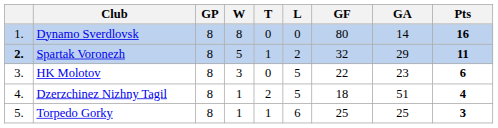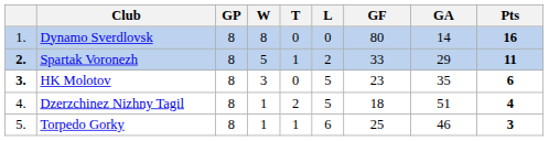 <table class="wikitable">
 <tr>
 <th width="30"></th>
 <th width="200">Club</th>
 <th width="30">GP</th>
 <th width="30">W</th>
 <th width="30">T</th>
 <th width="30">L</th>
 <th width="70">GF</th>
 <th width="70">GA</th>
 <th width="70">Pts</th>
 </tr>
 <tr bgcolor="#BCD2EE" align="center">
 <td>1.</td>
 <td align="left"><a href='#'>Dynamo Sverdlovsk</a></td>
 <td>8</td>
 <td>8</td>
 <td>0</td>
 <td>0</td>
 <td>80</td>
 <td>14</td>
 <td><strong>16</strong></td>
 </tr>
 <tr bgcolor="#BCD2EE" align="center">
 <td><strong>2.</strong></td>
 <td align="left"><a href='#'>Spartak Voronezh</a></td>
 <td>8</td>
 <td>5</td>
 <td>1</td>
 <td>2</td>
-<td>32</td>
+<td>33</td>
 <td>29</td>
 <td><strong>11</strong></td>
 </tr>
 <tr bgcolor="#FFFFFF" align="center">
-<td>3.</td>
+<td><strong>3.</strong></td>
 <td align="left"><a href='#'>HK Molotov</a></td>
 <td>8</td>
 <td>3</td>
 <td>0</td>
 <td>5</td>
-<td>22</td>
 <td>23</td>
+<td>35</td>
 <td><strong>6</strong></td>
 </tr>
 <tr bgcolor="#FFFFFF" align="center">
 <td>4.</td>
 <td align="left"><a href='#'>Dzerzchinez Nizhny Tagil</a></td>
 <td>8</td>
 <td>1</td>
 <td>2</td>
 <td>5</td>
 <td>18</td>
 <td>51</td>
 <td><strong>4</strong></td>
 </tr>
 <tr bgcolor="#FFFFFF" align="center">
 <td>5.</td>
 <td align="left"><a href='#'>Torpedo Gorky</a></td>
 <td>8</td>
 <td>1</td>
 <td>1</td>
 <td>6</td>
 <td>25</td>
-<td>25</td>
+<td>46</td>
 <td><strong>3</strong></td>
 </tr>
 </table>
